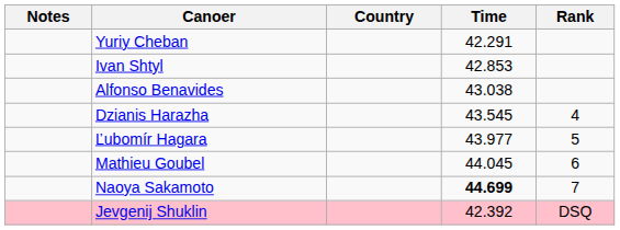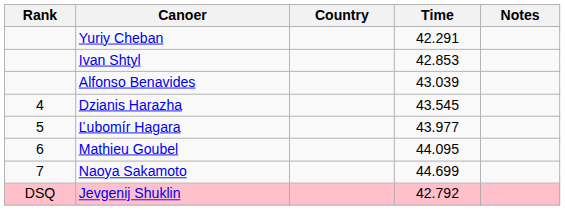 <table class="wikitable sortable" width=50% style="text-align:center;">
 <tr>
-<th>Notes</th>
+<th>Rank</th>
 <th>Canoer</th>
 <th>Country</th>
 <th>Time</th>
-<th>Rank</th>
+<th>Notes</th>
 </tr>
 <tr>
 <td></td>
 <td align="left"><a href='#'>Yuriy Cheban</a></td>
 <td align="left"></td>
 <td>42.291</td>
 <td></td>
 </tr>
 <tr>
 <td></td>
 <td align="left"><a href='#'>Ivan Shtyl</a></td>
 <td align="left"></td>
 <td>42.853</td>
 <td></td>
 </tr>
 <tr>
 <td></td>
 <td align="left"><a href='#'>Alfonso Benavides</a></td>
 <td align="left"></td>
-<td>43.038</td>
+<td>43.039</td>
 <td></td>
 </tr>
 <tr>
-<td></td>
+<td>4</td>
 <td align="left"><a href='#'>Dzianis Harazha</a></td>
 <td align="left"></td>
 <td>43.545</td>
-<td>4</td>
+<td></td>
 </tr>
 <tr>
-<td></td>
+<td>5</td>
 <td align="left"><a href='#'>Ľubomír Hagara</a></td>
 <td align="left"></td>
 <td>43.977</td>
-<td>5</td>
+<td></td>
 </tr>
 <tr>
-<td></td>
+<td>6</td>
 <td align="left"><a href='#'>Mathieu Goubel</a></td>
 <td align="left"></td>
-<td>44.045</td>
-<td>6</td>
+<td>44.095</td>
+<td></td>
 </tr>
 <tr>
-<td></td>
+<td>7</td>
 <td align="left"><a href='#'>Naoya Sakamoto</a></td>
 <td align="left"></td>
-<td><strong>44.699</strong></td>
-<td>7</td>
+<td>44.699</td>
+<td></td>
 </tr>
 <tr bgcolor=pink>
-<td></td>
+<td>DSQ</td>
 <td align="left"><a href='#'>Jevgenij Shuklin</a></td>
 <td align="left"></td>
-<td>42.392</td>
-<td>DSQ</td>
+<td>42.792</td>
+<td></td>
 </tr>
 </table>
